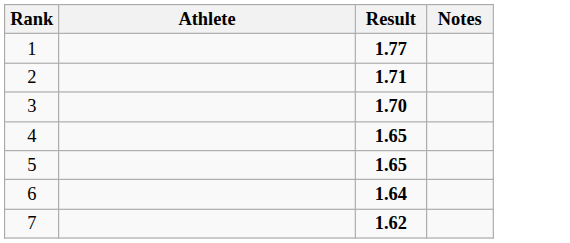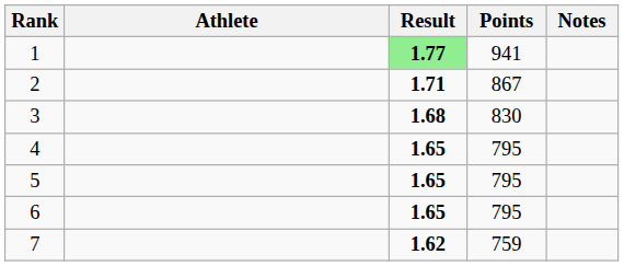 <table class="wikitable" style="text-align:center">
 <tr>
 <th width=40>Rank</th>
 <th width=250>Athlete</th>
 <th width=55>Result</th>
+<th width=55>Points</th>
 <th width=50>Notes</th>
 </tr>
 <tr>
 <td>1</td>
 <td align=left></td>
-<td><strong>1.77</strong></td>
+<td style="background: lightgreen;"><strong>1.77</strong></td>
+<td>941</td>
 <td></td>
 </tr>
 <tr>
 <td>2</td>
 <td align=left></td>
 <td><strong>1.71</strong></td>
+<td>867</td>
 <td></td>
 </tr>
 <tr>
 <td>3</td>
 <td align=left></td>
-<td><strong>1.70</strong></td>
+<td><strong>1.68</strong></td>
+<td>830</td>
 <td></td>
 </tr>
 <tr>
 <td>4</td>
 <td align=left></td>
 <td><strong>1.65</strong></td>
+<td>795</td>
 <td></td>
 </tr>
 <tr>
 <td>5</td>
 <td align=left></td>
 <td><strong>1.65</strong></td>
+<td>795</td>
 <td></td>
 </tr>
 <tr>
 <td>6</td>
 <td align=left></td>
-<td><strong>1.64</strong></td>
+<td><strong>1.65</strong></td>
+<td>795</td>
 <td></td>
 </tr>
 <tr>
 <td>7</td>
 <td align=left></td>
 <td><strong>1.62</strong></td>
+<td>759</td>
 <td></td>
 </tr>
 </table>
